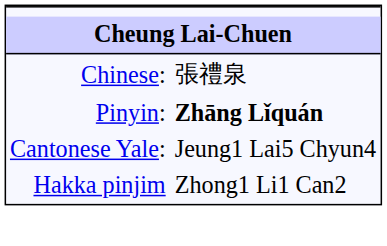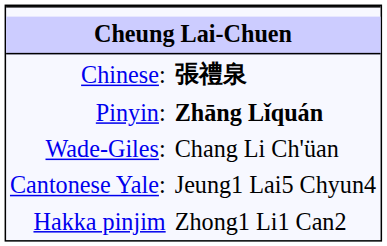 <table cellpadding="3px" cellspacing="0px"  style="background:#f7f8ff; float:right; border:1px solid; margin:5px;">
 <tr>
 <td colspan="2"  style="text-align:center; border-top:1px solid;"></td>
 </tr>
 <tr>
 <th style="background:#ccf; border-bottom:1px solid" colspan=2>Cheung Lai-Chuen</th>
 </tr>
 <tr>
 <td align=right><a href='#'>Chinese</a>:</td>
-<td>張禮泉</td>
+<td><strong>張禮泉</strong></td>
 </tr>
 <tr>
 <td align=right><a href='#'>Pinyin</a>:</td>
 <td><strong>Zhāng Lǐquán</strong></td>
+</tr>
+<tr>
+<td align=right><a href='#'>Wade-Giles</a>:</td>
+<td>Chang Li Ch'üan</td>
 </tr>
 <tr>
 <td align=right><a href='#'>Cantonese Yale</a>:</td>
 <td>Jeung1 Lai5 Chyun4</td>
 </tr>
 <tr>
 <td align=right><a href='#'>Hakka pinjim</a></td>
 <td>Zhong1 Li1 Can2</td>
 </tr>
 </table>
